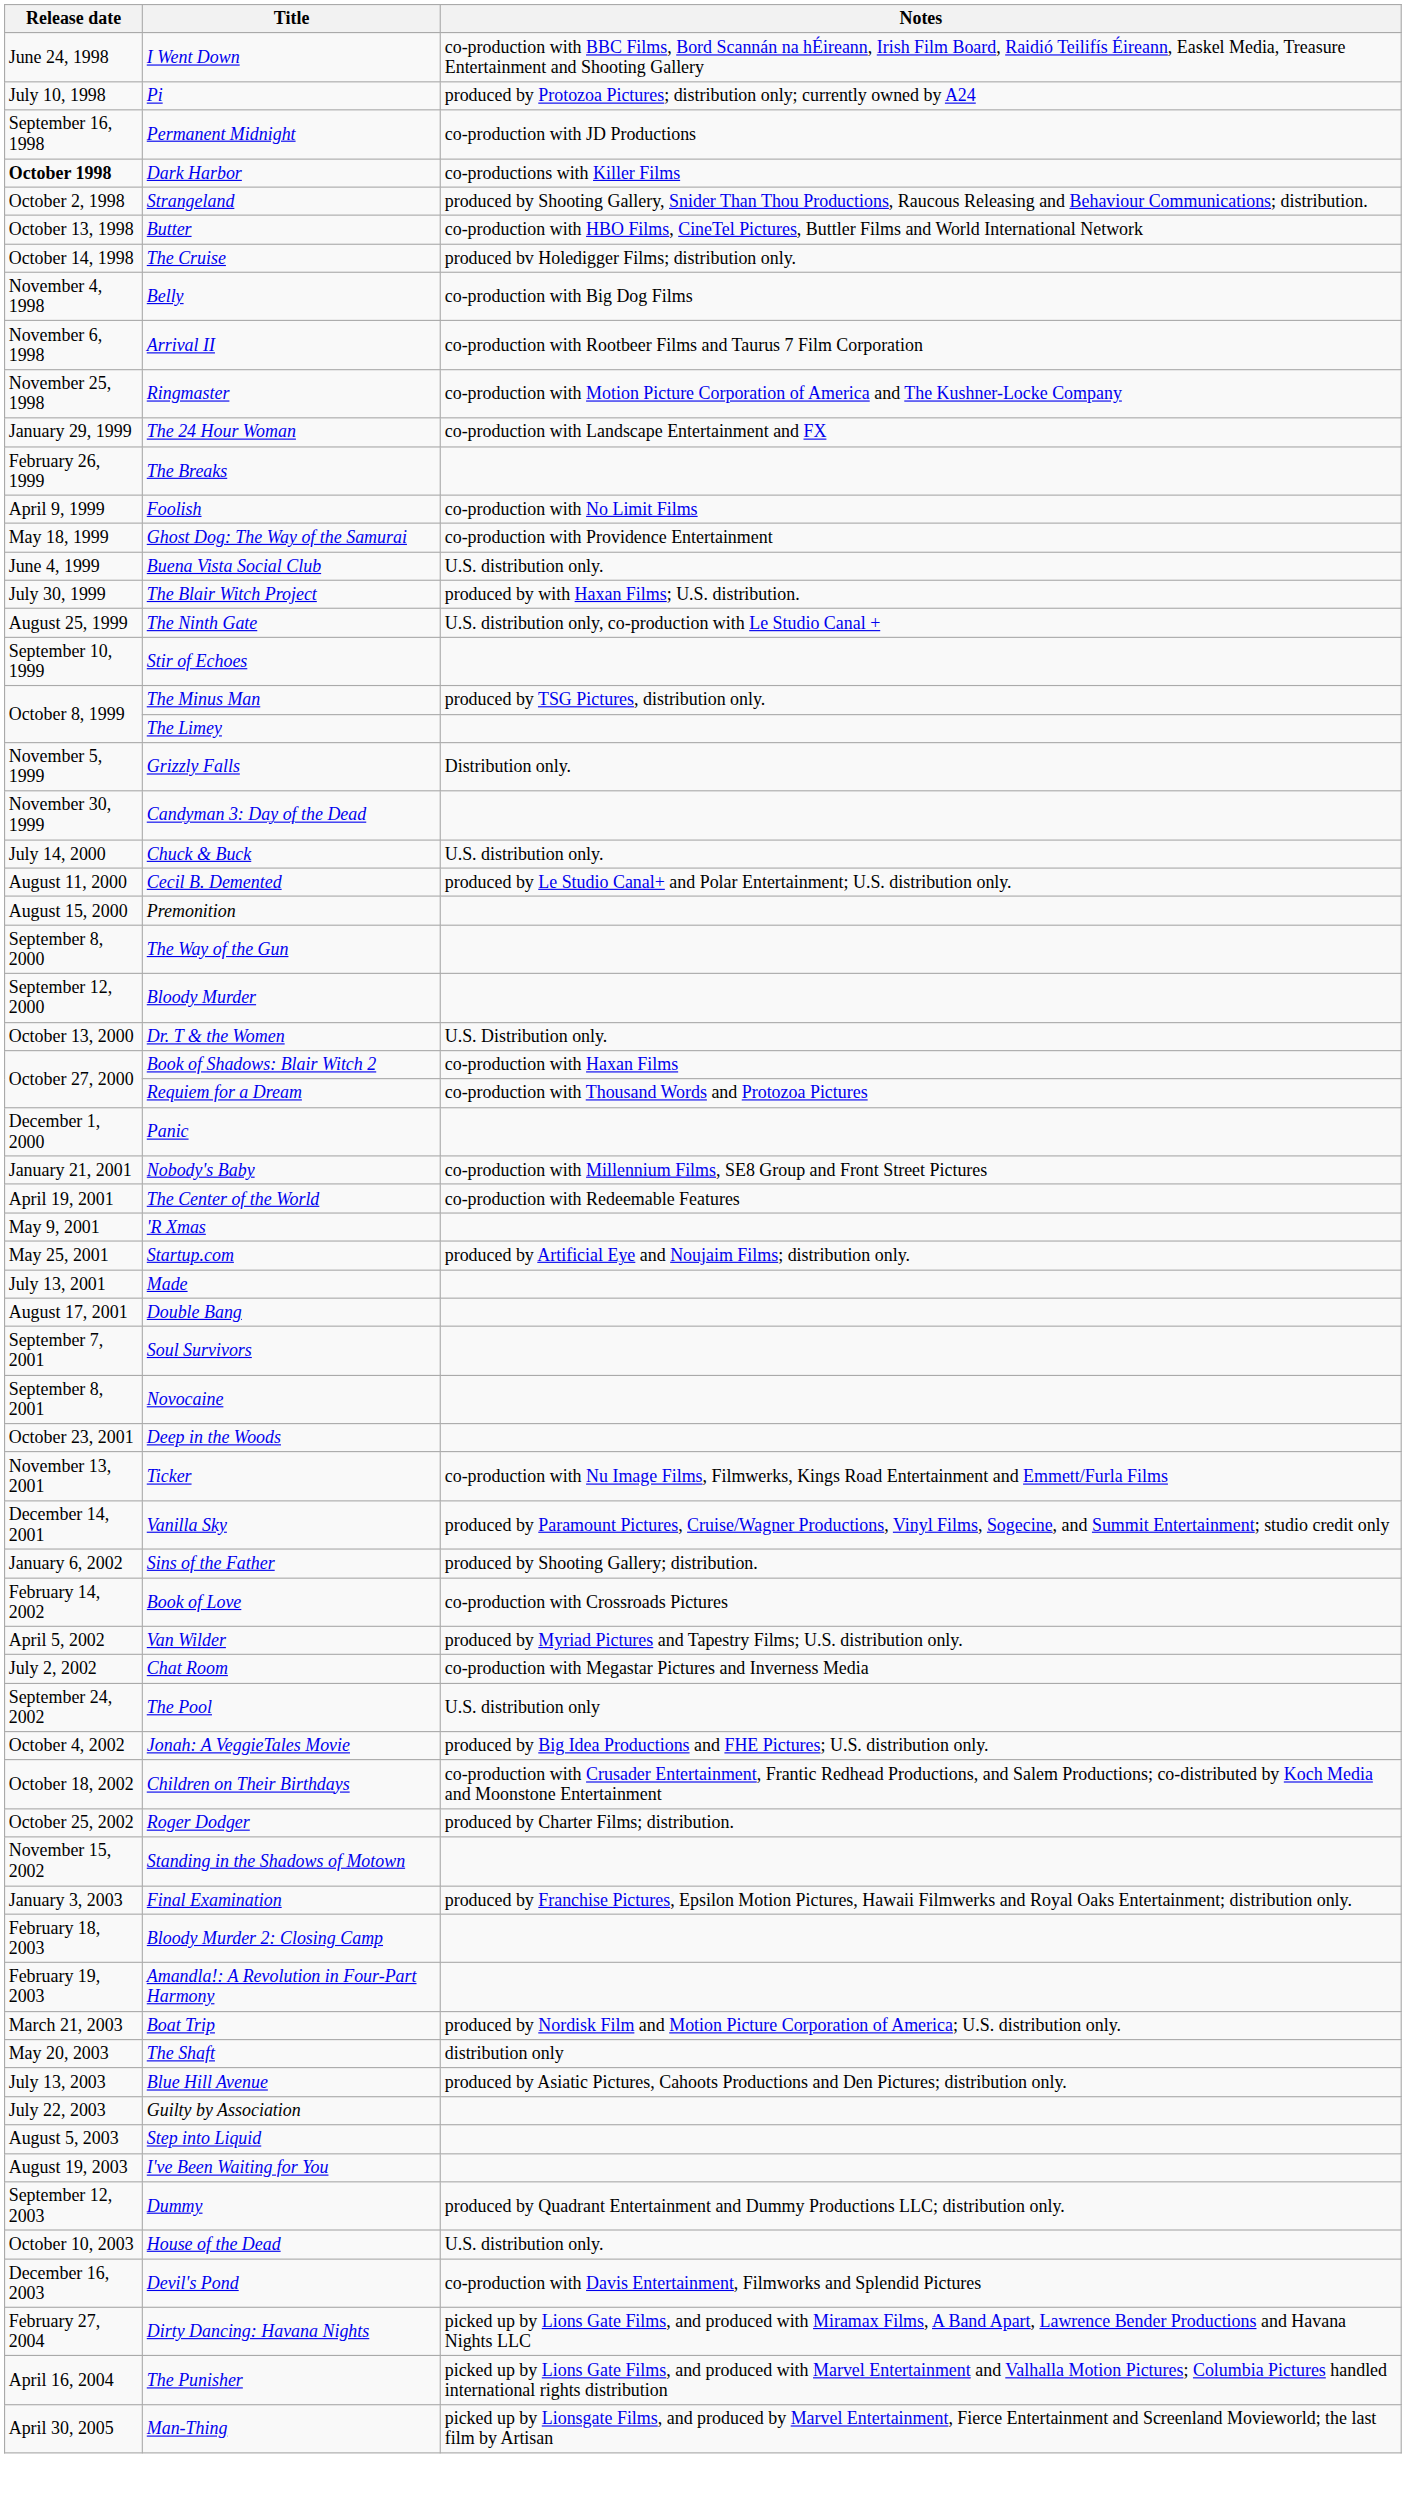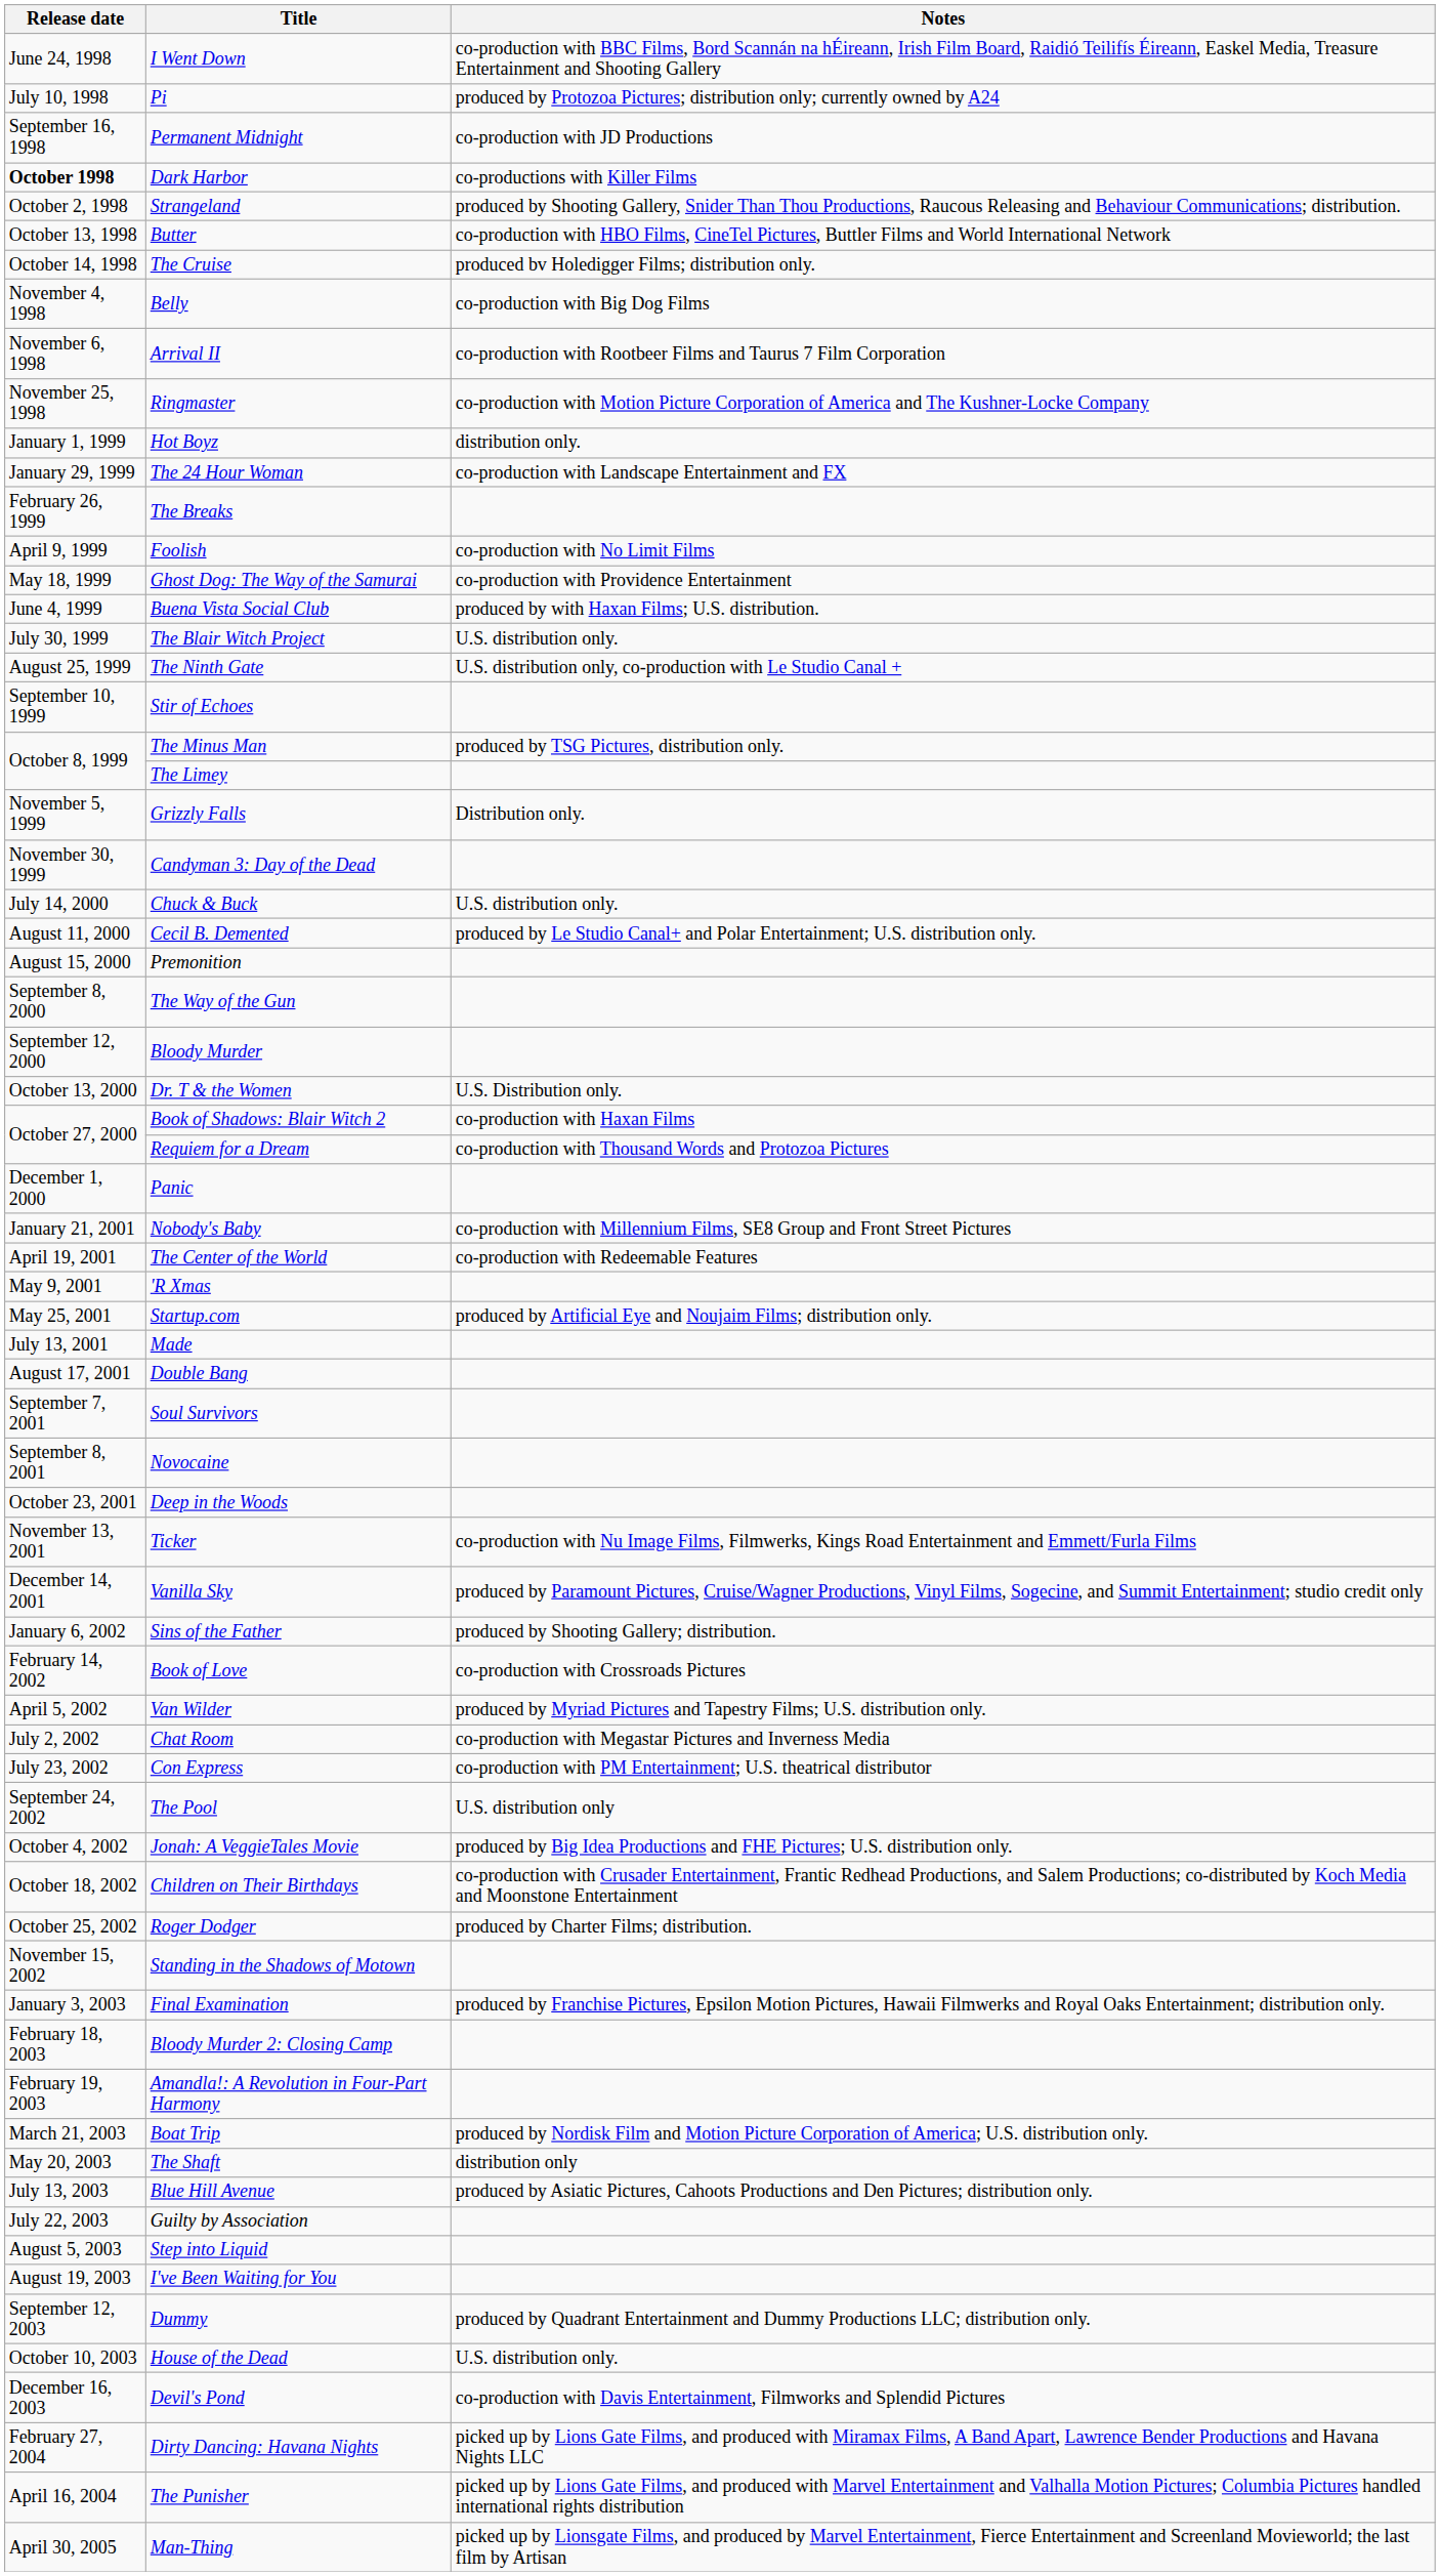 <table class="wikitable sortable">
 <tr>
 <th>Release date</th>
 <th>Title</th>
 <th>Notes</th>
 </tr>
 <tr>
 <td>June 24, 1998</td>
 <td><em><a href='#'>I Went Down</a></em></td>
 <td>co-production with <a href='#'>BBC Films</a>, <a href='#'>Bord Scannán na hÉireann</a>, <a href='#'>Irish Film Board</a>, <a href='#'>Raidió Teilifís Éireann</a>, Easkel Media, Treasure Entertainment and Shooting Gallery</td>
 </tr>
 <tr>
 <td>July 10, 1998</td>
 <td><em><a href='#'>Pi</a></em></td>
 <td>produced by <a href='#'>Protozoa Pictures</a>; distribution only; currently owned by <a href='#'>A24</a></td>
 </tr>
 <tr>
 <td>September 16, 1998</td>
 <td><em><a href='#'>Permanent Midnight</a></em></td>
 <td>co-production with JD Productions</td>
 </tr>
 <tr>
 <td><strong>October 1998</strong></td>
 <td><em><a href='#'>Dark Harbor</a></em></td>
 <td>co-productions with <a href='#'>Killer Films</a></td>
 </tr>
 <tr>
 <td>October 2, 1998</td>
 <td><em><a href='#'>Strangeland</a></em></td>
 <td>produced by Shooting Gallery, <a href='#'>Snider Than Thou Productions</a>, Raucous Releasing and <a href='#'>Behaviour Communications</a>; distribution.</td>
 </tr>
 <tr>
 <td>October 13, 1998</td>
 <td><em><a href='#'>Butter</a></em></td>
 <td>co-production with <a href='#'>HBO Films</a>, <a href='#'>CineTel Pictures</a>, Buttler Films and World International Network</td>
 </tr>
 <tr>
 <td>October 14, 1998</td>
 <td><em><a href='#'>The Cruise</a></em></td>
 <td>produced bv Holedigger Films; distribution only.</td>
 </tr>
 <tr>
 <td>November 4, 1998</td>
 <td><em><a href='#'>Belly</a></em></td>
 <td>co-production with Big Dog Films</td>
 </tr>
 <tr>
 <td>November 6, 1998</td>
 <td><em><a href='#'>Arrival II</a></em></td>
 <td>co-production with Rootbeer Films and Taurus 7 Film Corporation</td>
 </tr>
 <tr>
 <td>November 25, 1998</td>
 <td><em><a href='#'>Ringmaster</a></em></td>
 <td>co-production with <a href='#'>Motion Picture Corporation of America</a> and <a href='#'>The Kushner-Locke Company</a></td>
 </tr>
 <tr>
+<td>January 1, 1999</td>
+<td><em><a href='#'>Hot Boyz</a></em></td>
+<td>distribution only.</td>
+</tr>
+<tr>
 <td>January 29, 1999</td>
 <td><em><a href='#'>The 24 Hour Woman</a></em></td>
 <td>co-production with Landscape Entertainment and <a href='#'>FX</a></td>
 </tr>
 <tr>
 <td>February 26, 1999</td>
 <td><em><a href='#'>The Breaks</a></em></td>
 <td></td>
 </tr>
 <tr>
 <td>April 9, 1999</td>
 <td><em><a href='#'>Foolish</a></em></td>
 <td>co-production with <a href='#'>No Limit Films</a></td>
 </tr>
 <tr>
 <td>May 18, 1999</td>
 <td><em><a href='#'>Ghost Dog: The Way of the Samurai</a></em></td>
 <td>co-production with Providence Entertainment</td>
 </tr>
 <tr>
 <td>June 4, 1999</td>
 <td><em><a href='#'>Buena Vista Social Club</a></em></td>
-<td>U.S. distribution only.</td>
+<td>produced by with <a href='#'>Haxan Films</a>; U.S. distribution.</td>
 </tr>
 <tr>
 <td>July 30, 1999</td>
 <td><em><a href='#'>The Blair Witch Project</a></em></td>
-<td>produced by with <a href='#'>Haxan Films</a>; U.S. distribution.</td>
+<td>U.S. distribution only.</td>
 </tr>
 <tr>
 <td>August 25, 1999</td>
 <td><em><a href='#'>The Ninth Gate</a></em></td>
 <td>U.S. distribution only, co-production with <a href='#'>Le Studio Canal +</a></td>
 </tr>
 <tr>
 <td>September 10, 1999</td>
 <td><em><a href='#'>Stir of Echoes</a></em></td>
 <td></td>
 </tr>
 <tr>
 <td rowspan="2">October 8, 1999</td>
 <td><em><a href='#'>The Minus Man</a></em></td>
 <td>produced by <a href='#'>TSG Pictures</a>, distribution only.</td>
 </tr>
 <tr>
 <td><em><a href='#'>The Limey</a></em></td>
 <td></td>
 </tr>
 <tr>
 <td>November 5, 1999</td>
 <td><em><a href='#'>Grizzly Falls</a></em></td>
 <td>Distribution only.</td>
 </tr>
 <tr>
 <td>November 30, 1999</td>
 <td><em><a href='#'>Candyman 3: Day of the Dead</a></em></td>
 <td></td>
 </tr>
 <tr>
 <td>July 14, 2000</td>
 <td><em><a href='#'>Chuck & Buck</a></em></td>
 <td>U.S. distribution only.</td>
 </tr>
 <tr>
 <td>August 11, 2000</td>
 <td><em><a href='#'>Cecil B. Demented</a></em></td>
 <td>produced by <a href='#'>Le Studio Canal+</a> and Polar Entertainment; U.S. distribution only.</td>
 </tr>
 <tr>
 <td>August 15, 2000</td>
 <td><em>Premonition</em></td>
 <td></td>
 </tr>
 <tr>
 <td>September 8, 2000</td>
 <td><em><a href='#'>The Way of the Gun</a></em></td>
 <td></td>
 </tr>
 <tr>
 <td>September 12, 2000</td>
 <td><em><a href='#'>Bloody Murder</a></em></td>
 <td></td>
 </tr>
 <tr>
 <td>October 13, 2000</td>
 <td><em><a href='#'>Dr. T & the Women</a></em></td>
 <td>U.S. Distribution only.</td>
 </tr>
 <tr>
 <td rowspan="2">October 27, 2000</td>
 <td><em><a href='#'>Book of Shadows: Blair Witch 2</a></em></td>
 <td>co-production with <a href='#'>Haxan Films</a></td>
 </tr>
 <tr>
 <td><em><a href='#'>Requiem for a Dream</a></em></td>
 <td>co-production with <a href='#'>Thousand Words</a> and <a href='#'>Protozoa Pictures</a></td>
 </tr>
 <tr>
 <td>December 1, 2000</td>
 <td><em><a href='#'>Panic</a></em></td>
 <td></td>
 </tr>
 <tr>
 <td>January 21, 2001</td>
 <td><em><a href='#'>Nobody's Baby</a></em></td>
 <td>co-production with <a href='#'>Millennium Films</a>, SE8 Group and Front Street Pictures</td>
 </tr>
 <tr>
 <td>April 19, 2001</td>
 <td><em><a href='#'>The Center of the World</a></em></td>
 <td>co-production with Redeemable Features</td>
 </tr>
 <tr>
 <td>May 9, 2001</td>
 <td><em><a href='#'>'R Xmas</a></em></td>
 <td></td>
 </tr>
 <tr>
 <td>May 25, 2001</td>
 <td><em><a href='#'>Startup.com</a></em></td>
 <td>produced by <a href='#'>Artificial Eye</a> and <a href='#'>Noujaim Films</a>; distribution only.</td>
 </tr>
 <tr>
 <td>July 13, 2001</td>
 <td><em><a href='#'>Made</a></em></td>
 <td></td>
 </tr>
 <tr>
 <td>August 17, 2001</td>
 <td><em><a href='#'>Double Bang</a></em></td>
 <td></td>
 </tr>
 <tr>
 <td>September 7, 2001</td>
 <td><em><a href='#'>Soul Survivors</a></em></td>
 <td></td>
 </tr>
 <tr>
 <td>September 8, 2001</td>
 <td><em><a href='#'>Novocaine</a></em></td>
 <td></td>
 </tr>
 <tr>
 <td>October 23, 2001</td>
 <td><em><a href='#'>Deep in the Woods</a></em></td>
 <td></td>
 </tr>
 <tr>
 <td>November 13, 2001</td>
 <td><em><a href='#'>Ticker</a></em></td>
 <td>co-production with <a href='#'>Nu Image Films</a>, Filmwerks, Kings Road Entertainment and <a href='#'>Emmett/Furla Films</a></td>
 </tr>
 <tr>
 <td>December 14, 2001</td>
 <td><em><a href='#'>Vanilla Sky</a></em></td>
 <td>produced by <a href='#'>Paramount Pictures</a>, <a href='#'>Cruise/Wagner Productions</a>, <a href='#'>Vinyl Films</a>, <a href='#'>Sogecine</a>, and <a href='#'>Summit Entertainment</a>; studio credit only</td>
 </tr>
 <tr>
 <td>January 6, 2002</td>
 <td><em><a href='#'>Sins of the Father</a></em></td>
 <td>produced by Shooting Gallery; distribution.</td>
 </tr>
 <tr>
 <td>February 14, 2002</td>
 <td><em><a href='#'>Book of Love</a></em></td>
 <td>co-production with Crossroads Pictures</td>
 </tr>
 <tr>
 <td>April 5, 2002</td>
 <td><em><a href='#'>Van Wilder</a></em></td>
 <td>produced by <a href='#'>Myriad Pictures</a> and Tapestry Films; U.S. distribution only.</td>
 </tr>
 <tr>
 <td>July 2, 2002</td>
 <td><em><a href='#'>Chat Room</a></em></td>
 <td>co-production with Megastar Pictures and Inverness Media</td>
 </tr>
 <tr>
+<td>July 23, 2002</td>
+<td><em><a href='#'>Con Express</a></em></td>
+<td>co-production with <a href='#'>PM Entertainment</a>; U.S. theatrical distributor</td>
+</tr>
+<tr>
 <td>September 24, 2002</td>
 <td><em><a href='#'>The Pool</a></em></td>
 <td>U.S. distribution only</td>
 </tr>
 <tr>
 <td>October 4, 2002</td>
 <td><em><a href='#'>Jonah: A VeggieTales Movie</a></em></td>
 <td>produced by <a href='#'>Big Idea Productions</a> and <a href='#'>FHE Pictures</a>; U.S. distribution only.</td>
 </tr>
 <tr>
 <td>October 18, 2002</td>
 <td><em><a href='#'>Children on Their Birthdays</a></em></td>
 <td>co-production with <a href='#'>Crusader Entertainment</a>, Frantic Redhead Productions, and Salem Productions; co-distributed by <a href='#'>Koch Media</a> and Moonstone Entertainment</td>
 </tr>
 <tr>
 <td>October 25, 2002</td>
 <td><em><a href='#'>Roger Dodger</a></em></td>
 <td>produced by Charter Films; distribution.</td>
 </tr>
 <tr>
 <td>November 15, 2002</td>
 <td><em><a href='#'>Standing in the Shadows of Motown</a></em></td>
 <td></td>
 </tr>
 <tr>
 <td>January 3, 2003</td>
 <td><em><a href='#'>Final Examination</a></em></td>
 <td>produced by <a href='#'>Franchise Pictures</a>, Epsilon Motion Pictures, Hawaii Filmwerks and Royal Oaks Entertainment; distribution only.</td>
 </tr>
 <tr>
 <td>February 18, 2003</td>
 <td><em><a href='#'>Bloody Murder 2: Closing Camp</a></em></td>
 <td></td>
 </tr>
 <tr>
 <td>February 19, 2003</td>
 <td><em><a href='#'>Amandla!: A Revolution in Four-Part Harmony</a></em></td>
 <td></td>
 </tr>
 <tr>
 <td>March 21, 2003</td>
 <td><em><a href='#'>Boat Trip</a></em></td>
 <td>produced by <a href='#'>Nordisk Film</a> and <a href='#'>Motion Picture Corporation of America</a>; U.S. distribution only.</td>
 </tr>
 <tr>
 <td>May 20, 2003</td>
 <td><em><a href='#'>The Shaft</a></em></td>
 <td>distribution only</td>
 </tr>
 <tr>
 <td>July 13, 2003</td>
 <td><em><a href='#'>Blue Hill Avenue</a></em></td>
 <td>produced by Asiatic Pictures, Cahoots Productions and Den Pictures; distribution only.</td>
 </tr>
 <tr>
 <td>July 22, 2003</td>
 <td><em>Guilty by Association</em></td>
 <td></td>
 </tr>
 <tr>
 <td>August 5, 2003</td>
 <td><em><a href='#'>Step into Liquid</a></em></td>
 <td></td>
 </tr>
 <tr>
 <td>August 19, 2003</td>
 <td><em><a href='#'>I've Been Waiting for You</a></em></td>
 <td></td>
 </tr>
 <tr>
 <td>September 12, 2003</td>
 <td><em><a href='#'>Dummy</a></em></td>
 <td>produced by Quadrant Entertainment and Dummy Productions LLC; distribution only.</td>
 </tr>
 <tr>
 <td>October 10, 2003</td>
 <td><em><a href='#'>House of the Dead</a></em></td>
 <td>U.S. distribution only.</td>
 </tr>
 <tr>
 <td>December 16, 2003</td>
 <td><em><a href='#'>Devil's Pond</a></em></td>
 <td>co-production with <a href='#'>Davis Entertainment</a>, Filmworks and Splendid Pictures</td>
 </tr>
 <tr>
 <td>February 27, 2004</td>
 <td><em><a href='#'>Dirty Dancing: Havana Nights</a></em></td>
 <td>picked up by <a href='#'>Lions Gate Films</a>, and produced with <a href='#'>Miramax Films</a>, <a href='#'>A Band Apart</a>, <a href='#'>Lawrence Bender Productions</a> and Havana Nights LLC</td>
 </tr>
 <tr>
 <td>April 16, 2004</td>
 <td><em><a href='#'>The Punisher</a></em></td>
 <td>picked up by <a href='#'>Lions Gate Films</a>, and produced with <a href='#'>Marvel Entertainment</a> and <a href='#'>Valhalla Motion Pictures</a>; <a href='#'>Columbia Pictures</a> handled international rights distribution</td>
 </tr>
 <tr>
 <td>April 30, 2005</td>
 <td><em><a href='#'>Man-Thing</a></em></td>
 <td>picked up by <a href='#'>Lionsgate Films</a>, and produced by <a href='#'>Marvel Entertainment</a>, Fierce Entertainment and Screenland Movieworld; the last film by Artisan</td>
 </tr>
 </table>
